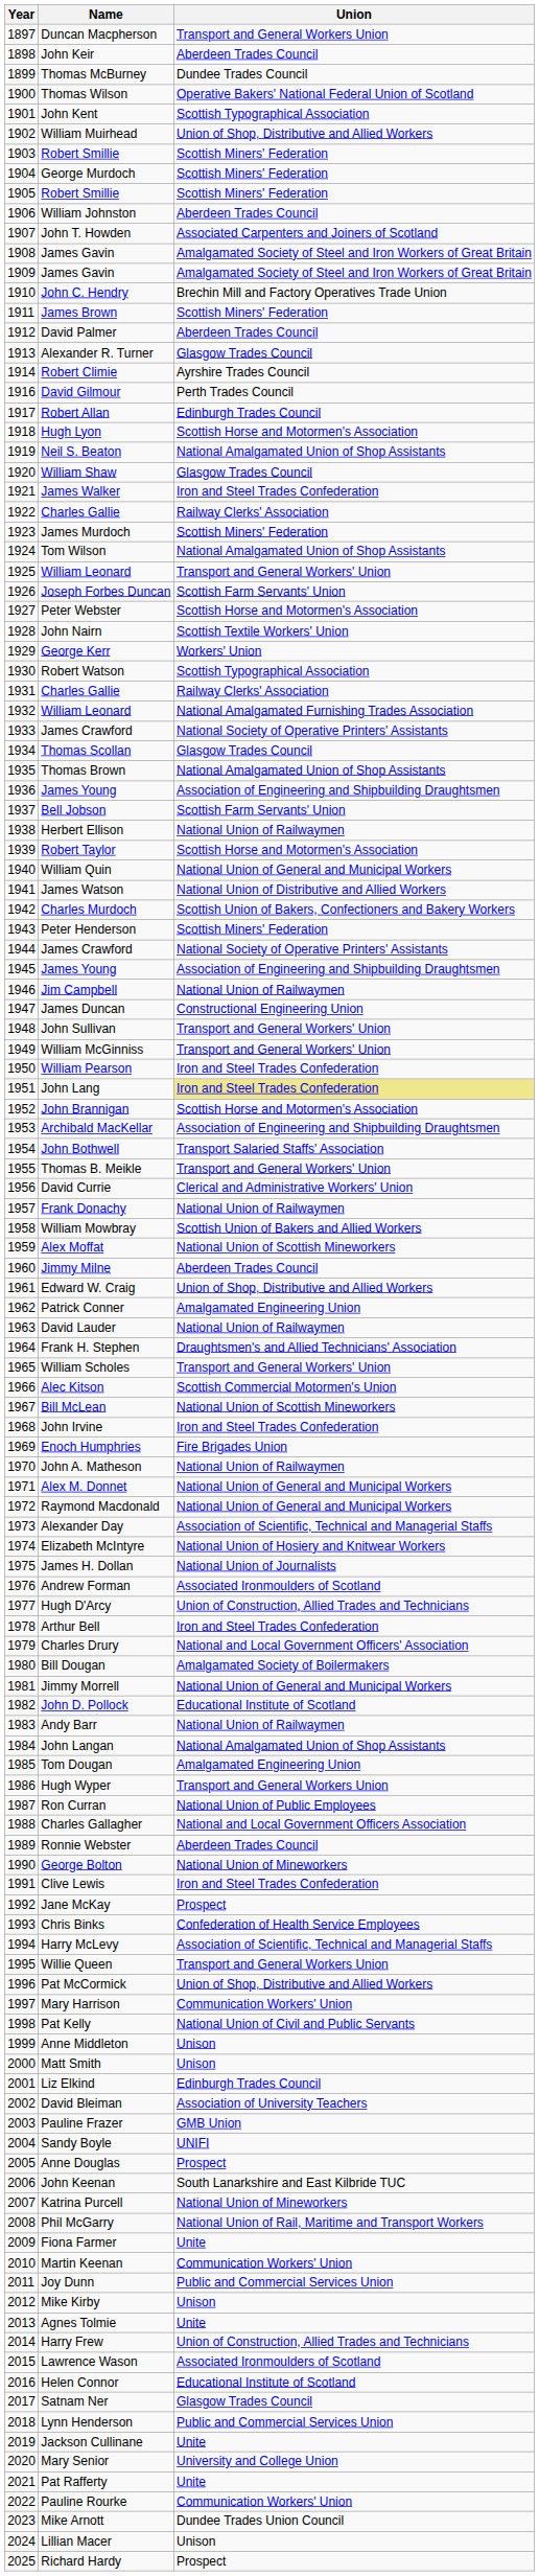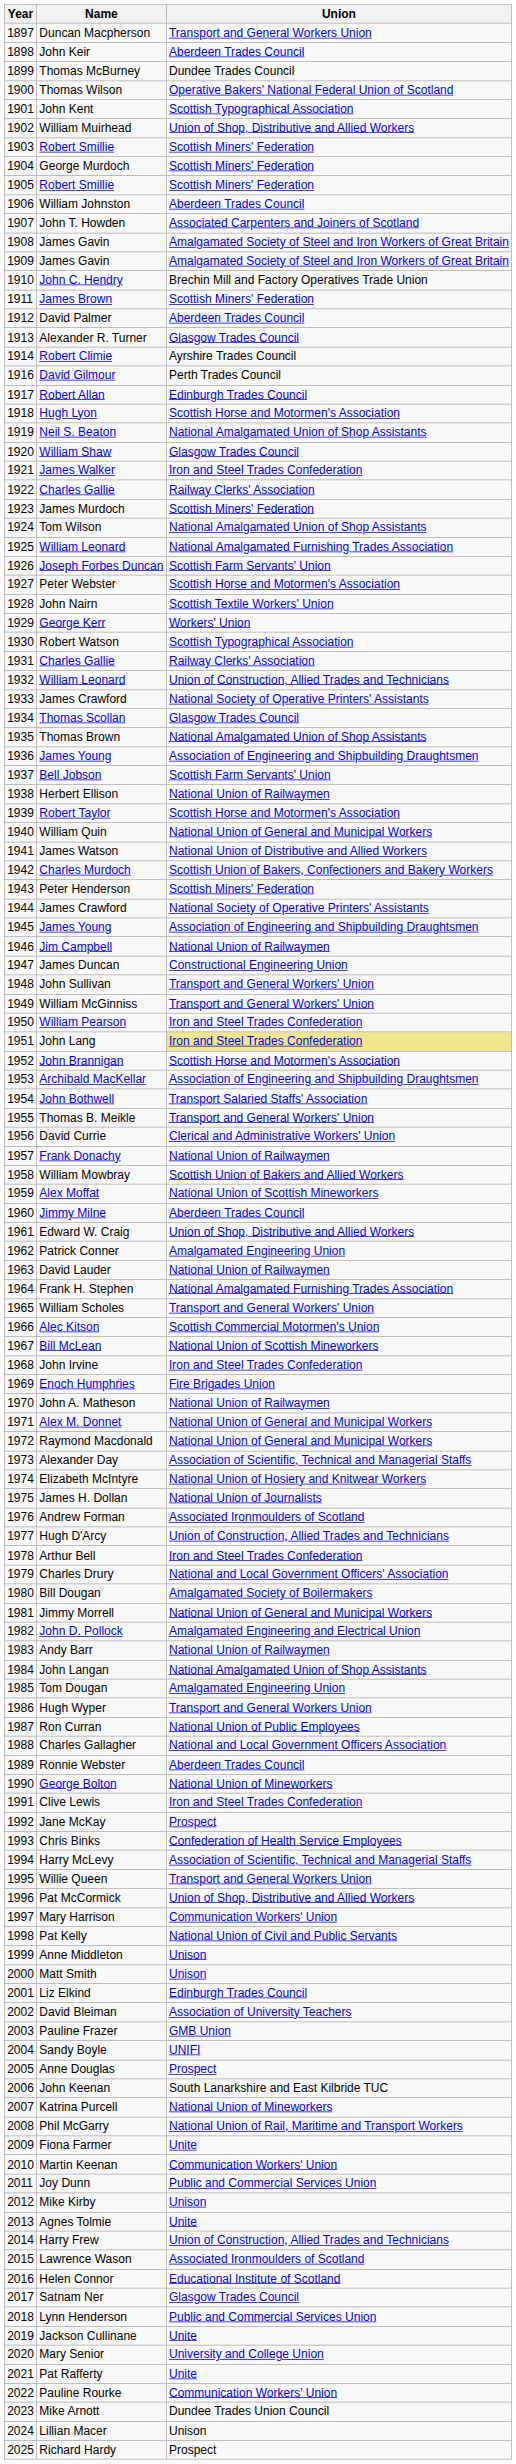 <table class="wikitable sortable">
 <tr>
 <th>Year</th>
 <th>Name</th>
 <th>Union</th>
 </tr>
 <tr>
 <td>1897</td>
 <td>Duncan Macpherson</td>
 <td><a href='#'>Transport and General Workers Union</a></td>
 </tr>
 <tr>
 <td>1898</td>
 <td>John Keir</td>
 <td><a href='#'>Aberdeen Trades Council</a></td>
 </tr>
 <tr>
 <td>1899</td>
 <td>Thomas McBurney</td>
 <td>Dundee Trades Council</td>
 </tr>
 <tr>
 <td>1900</td>
 <td>Thomas Wilson</td>
 <td><a href='#'>Operative Bakers' National Federal Union of Scotland</a></td>
 </tr>
 <tr>
 <td>1901</td>
 <td>John Kent</td>
 <td><a href='#'>Scottish Typographical Association</a></td>
 </tr>
 <tr>
 <td>1902</td>
 <td>William Muirhead</td>
 <td><a href='#'>Union of Shop, Distributive and Allied Workers</a></td>
 </tr>
 <tr>
 <td>1903</td>
 <td><a href='#'>Robert Smillie</a></td>
 <td><a href='#'>Scottish Miners' Federation</a></td>
 </tr>
 <tr>
 <td>1904</td>
 <td>George Murdoch</td>
 <td><a href='#'>Scottish Miners' Federation</a></td>
 </tr>
 <tr>
 <td>1905</td>
 <td><a href='#'>Robert Smillie</a></td>
 <td><a href='#'>Scottish Miners' Federation</a></td>
 </tr>
 <tr>
 <td>1906</td>
 <td>William Johnston</td>
 <td><a href='#'>Aberdeen Trades Council</a></td>
 </tr>
 <tr>
 <td>1907</td>
 <td>John T. Howden</td>
 <td><a href='#'>Associated Carpenters and Joiners of Scotland</a></td>
 </tr>
 <tr>
 <td>1908</td>
 <td>James Gavin</td>
 <td><a href='#'>Amalgamated Society of Steel and Iron Workers of Great Britain</a></td>
 </tr>
 <tr>
 <td>1909</td>
 <td>James Gavin</td>
 <td><a href='#'>Amalgamated Society of Steel and Iron Workers of Great Britain</a></td>
 </tr>
 <tr>
 <td>1910</td>
 <td><a href='#'>John C. Hendry</a></td>
 <td>Brechin Mill and Factory Operatives Trade Union</td>
 </tr>
 <tr>
 <td>1911</td>
 <td><a href='#'>James Brown</a></td>
 <td><a href='#'>Scottish Miners' Federation</a></td>
 </tr>
 <tr>
 <td>1912</td>
 <td>David Palmer</td>
 <td><a href='#'>Aberdeen Trades Council</a></td>
 </tr>
 <tr>
 <td>1913</td>
 <td>Alexander R. Turner</td>
 <td><a href='#'>Glasgow Trades Council</a></td>
 </tr>
 <tr>
 <td>1914</td>
 <td><a href='#'>Robert Climie</a></td>
 <td>Ayrshire Trades Council</td>
 </tr>
 <tr>
 <td>1916</td>
 <td><a href='#'>David Gilmour</a></td>
 <td>Perth Trades Council</td>
 </tr>
 <tr>
 <td>1917</td>
 <td><a href='#'>Robert Allan</a></td>
 <td><a href='#'>Edinburgh Trades Council</a></td>
 </tr>
 <tr>
 <td>1918</td>
 <td><a href='#'>Hugh Lyon</a></td>
 <td><a href='#'>Scottish Horse and Motormen's Association</a></td>
 </tr>
 <tr>
 <td>1919</td>
 <td><a href='#'>Neil S. Beaton</a></td>
 <td><a href='#'>National Amalgamated Union of Shop Assistants</a></td>
 </tr>
 <tr>
 <td>1920</td>
 <td><a href='#'>William Shaw</a></td>
 <td><a href='#'>Glasgow Trades Council</a></td>
 </tr>
 <tr>
 <td>1921</td>
 <td><a href='#'>James Walker</a></td>
 <td><a href='#'>Iron and Steel Trades Confederation</a></td>
 </tr>
 <tr>
 <td>1922</td>
 <td><a href='#'>Charles Gallie</a></td>
 <td><a href='#'>Railway Clerks' Association</a></td>
 </tr>
 <tr>
 <td>1923</td>
 <td>James Murdoch</td>
 <td><a href='#'>Scottish Miners' Federation</a></td>
 </tr>
 <tr>
 <td>1924</td>
 <td>Tom Wilson</td>
 <td><a href='#'>National Amalgamated Union of Shop Assistants</a></td>
 </tr>
 <tr>
 <td>1925</td>
 <td><a href='#'>William Leonard</a></td>
-<td><a href='#'>Transport and General Workers' Union</a></td>
+<td><a href='#'>National Amalgamated Furnishing Trades Association</a></td>
 </tr>
 <tr>
 <td>1926</td>
 <td><a href='#'>Joseph Forbes Duncan</a></td>
 <td><a href='#'>Scottish Farm Servants' Union</a></td>
 </tr>
 <tr>
 <td>1927</td>
 <td>Peter Webster</td>
 <td><a href='#'>Scottish Horse and Motormen's Association</a></td>
 </tr>
 <tr>
 <td>1928</td>
 <td>John Nairn</td>
 <td><a href='#'>Scottish Textile Workers' Union</a></td>
 </tr>
 <tr>
 <td>1929</td>
 <td><a href='#'>George Kerr</a></td>
 <td><a href='#'>Workers' Union</a></td>
 </tr>
 <tr>
 <td>1930</td>
 <td>Robert Watson</td>
 <td><a href='#'>Scottish Typographical Association</a></td>
 </tr>
 <tr>
 <td>1931</td>
 <td><a href='#'>Charles Gallie</a></td>
 <td><a href='#'>Railway Clerks' Association</a></td>
 </tr>
 <tr>
 <td>1932</td>
 <td><a href='#'>William Leonard</a></td>
-<td><a href='#'>National Amalgamated Furnishing Trades Association</a></td>
+<td><a href='#'>Union of Construction, Allied Trades and Technicians</a></td>
 </tr>
 <tr>
 <td>1933</td>
 <td>James Crawford</td>
 <td><a href='#'>National Society of Operative Printers' Assistants</a></td>
 </tr>
 <tr>
 <td>1934</td>
 <td><a href='#'>Thomas Scollan</a></td>
 <td><a href='#'>Glasgow Trades Council</a></td>
 </tr>
 <tr>
 <td>1935</td>
 <td>Thomas Brown</td>
 <td><a href='#'>National Amalgamated Union of Shop Assistants</a></td>
 </tr>
 <tr>
 <td>1936</td>
 <td><a href='#'>James Young</a></td>
 <td><a href='#'>Association of Engineering and Shipbuilding Draughtsmen</a></td>
 </tr>
 <tr>
 <td>1937</td>
 <td><a href='#'>Bell Jobson</a></td>
 <td><a href='#'>Scottish Farm Servants' Union</a></td>
 </tr>
 <tr>
 <td>1938</td>
 <td>Herbert Ellison</td>
 <td><a href='#'>National Union of Railwaymen</a></td>
 </tr>
 <tr>
 <td>1939</td>
 <td><a href='#'>Robert Taylor</a></td>
 <td><a href='#'>Scottish Horse and Motormen's Association</a></td>
 </tr>
 <tr>
 <td>1940</td>
 <td>William Quin</td>
 <td><a href='#'>National Union of General and Municipal Workers</a></td>
 </tr>
 <tr>
 <td>1941</td>
 <td>James Watson</td>
 <td><a href='#'>National Union of Distributive and Allied Workers</a></td>
 </tr>
 <tr>
 <td>1942</td>
 <td><a href='#'>Charles Murdoch</a></td>
 <td><a href='#'>Scottish Union of Bakers, Confectioners and Bakery Workers</a></td>
 </tr>
 <tr>
 <td>1943</td>
 <td>Peter Henderson</td>
 <td><a href='#'>Scottish Miners' Federation</a></td>
 </tr>
 <tr>
 <td>1944</td>
 <td>James Crawford</td>
 <td><a href='#'>National Society of Operative Printers' Assistants</a></td>
 </tr>
 <tr>
 <td>1945</td>
 <td><a href='#'>James Young</a></td>
 <td><a href='#'>Association of Engineering and Shipbuilding Draughtsmen</a></td>
 </tr>
 <tr>
 <td>1946</td>
 <td><a href='#'>Jim Campbell</a></td>
 <td><a href='#'>National Union of Railwaymen</a></td>
 </tr>
 <tr>
 <td>1947</td>
 <td>James Duncan</td>
 <td><a href='#'>Constructional Engineering Union</a></td>
 </tr>
 <tr>
 <td>1948</td>
 <td>John Sullivan</td>
 <td><a href='#'>Transport and General Workers' Union</a></td>
 </tr>
 <tr>
 <td>1949</td>
 <td>William McGinniss</td>
 <td><a href='#'>Transport and General Workers' Union</a></td>
 </tr>
 <tr>
 <td>1950</td>
 <td><a href='#'>William Pearson</a></td>
 <td><a href='#'>Iron and Steel Trades Confederation</a></td>
 </tr>
 <tr>
 <td>1951</td>
 <td>John Lang</td>
 <td style="background: khaki;"><a href='#'>Iron and Steel Trades Confederation</a></td>
 </tr>
 <tr>
 <td>1952</td>
 <td><a href='#'>John Brannigan</a></td>
 <td><a href='#'>Scottish Horse and Motormen's Association</a></td>
 </tr>
 <tr>
 <td>1953</td>
 <td><a href='#'>Archibald MacKellar</a></td>
 <td><a href='#'>Association of Engineering and Shipbuilding Draughtsmen</a></td>
 </tr>
 <tr>
 <td>1954</td>
 <td><a href='#'>John Bothwell</a></td>
 <td><a href='#'>Transport Salaried Staffs' Association</a></td>
 </tr>
 <tr>
 <td>1955</td>
 <td>Thomas B. Meikle</td>
 <td><a href='#'>Transport and General Workers' Union</a></td>
 </tr>
 <tr>
 <td>1956</td>
 <td>David Currie</td>
 <td><a href='#'>Clerical and Administrative Workers' Union</a></td>
 </tr>
 <tr>
 <td>1957</td>
 <td><a href='#'>Frank Donachy</a></td>
 <td><a href='#'>National Union of Railwaymen</a></td>
 </tr>
 <tr>
 <td>1958</td>
 <td>William Mowbray</td>
 <td><a href='#'>Scottish Union of Bakers and Allied Workers</a></td>
 </tr>
 <tr>
 <td>1959</td>
 <td><a href='#'>Alex Moffat</a></td>
 <td><a href='#'>National Union of Scottish Mineworkers</a></td>
 </tr>
 <tr>
 <td>1960</td>
 <td><a href='#'>Jimmy Milne</a></td>
 <td><a href='#'>Aberdeen Trades Council</a></td>
 </tr>
 <tr>
 <td>1961</td>
 <td>Edward W. Craig</td>
 <td><a href='#'>Union of Shop, Distributive and Allied Workers</a></td>
 </tr>
 <tr>
 <td>1962</td>
 <td>Patrick Conner</td>
 <td><a href='#'>Amalgamated Engineering Union</a></td>
 </tr>
 <tr>
 <td>1963</td>
 <td>David Lauder</td>
 <td><a href='#'>National Union of Railwaymen</a></td>
 </tr>
 <tr>
 <td>1964</td>
 <td>Frank H. Stephen</td>
-<td><a href='#'>Draughtsmen's and Allied Technicians' Association</a></td>
+<td><a href='#'>National Amalgamated Furnishing Trades Association</a></td>
 </tr>
 <tr>
 <td>1965</td>
 <td>William Scholes</td>
 <td><a href='#'>Transport and General Workers' Union</a></td>
 </tr>
 <tr>
 <td>1966</td>
 <td><a href='#'>Alec Kitson</a></td>
 <td><a href='#'>Scottish Commercial Motormen's Union</a></td>
 </tr>
 <tr>
 <td>1967</td>
 <td><a href='#'>Bill McLean</a></td>
 <td><a href='#'>National Union of Scottish Mineworkers</a></td>
 </tr>
 <tr>
 <td>1968</td>
 <td>John Irvine</td>
 <td><a href='#'>Iron and Steel Trades Confederation</a></td>
 </tr>
 <tr>
 <td>1969</td>
 <td><a href='#'>Enoch Humphries</a></td>
 <td><a href='#'>Fire Brigades Union</a></td>
 </tr>
 <tr>
 <td>1970</td>
 <td>John A. Matheson</td>
 <td><a href='#'>National Union of Railwaymen</a></td>
 </tr>
 <tr>
 <td>1971</td>
 <td><a href='#'>Alex M. Donnet</a></td>
 <td><a href='#'>National Union of General and Municipal Workers</a></td>
 </tr>
 <tr>
 <td>1972</td>
 <td>Raymond Macdonald</td>
 <td><a href='#'>National Union of General and Municipal Workers</a></td>
 </tr>
 <tr>
 <td>1973</td>
 <td>Alexander Day</td>
 <td><a href='#'>Association of Scientific, Technical and Managerial Staffs</a></td>
 </tr>
 <tr>
 <td>1974</td>
 <td>Elizabeth McIntyre</td>
 <td><a href='#'>National Union of Hosiery and Knitwear Workers</a></td>
 </tr>
 <tr>
 <td>1975</td>
 <td>James H. Dollan</td>
 <td><a href='#'>National Union of Journalists</a></td>
 </tr>
 <tr>
 <td>1976</td>
 <td>Andrew Forman</td>
 <td><a href='#'>Associated Ironmoulders of Scotland</a></td>
 </tr>
 <tr>
 <td>1977</td>
 <td>Hugh D'Arcy</td>
 <td><a href='#'>Union of Construction, Allied Trades and Technicians</a></td>
 </tr>
 <tr>
 <td>1978</td>
 <td>Arthur Bell</td>
 <td><a href='#'>Iron and Steel Trades Confederation</a></td>
 </tr>
 <tr>
 <td>1979</td>
 <td>Charles Drury</td>
 <td><a href='#'>National and Local Government Officers' Association</a></td>
 </tr>
 <tr>
 <td>1980</td>
 <td>Bill Dougan</td>
 <td><a href='#'>Amalgamated Society of Boilermakers</a></td>
 </tr>
 <tr>
 <td>1981</td>
 <td>Jimmy Morrell</td>
 <td><a href='#'>National Union of General and Municipal Workers</a></td>
 </tr>
 <tr>
 <td>1982</td>
 <td><a href='#'>John D. Pollock</a></td>
-<td><a href='#'>Educational Institute of Scotland</a></td>
+<td><a href='#'>Amalgamated Engineering and Electrical Union</a></td>
 </tr>
 <tr>
 <td>1983</td>
 <td>Andy Barr</td>
 <td><a href='#'>National Union of Railwaymen</a></td>
 </tr>
 <tr>
 <td>1984</td>
 <td>John Langan</td>
 <td><a href='#'>National Amalgamated Union of Shop Assistants</a></td>
 </tr>
 <tr>
 <td>1985</td>
 <td>Tom Dougan</td>
 <td><a href='#'>Amalgamated Engineering Union</a></td>
 </tr>
 <tr>
 <td>1986</td>
 <td>Hugh Wyper</td>
 <td><a href='#'>Transport and General Workers Union</a></td>
 </tr>
 <tr>
 <td>1987</td>
 <td>Ron Curran</td>
 <td><a href='#'>National Union of Public Employees</a></td>
 </tr>
 <tr>
 <td>1988</td>
 <td>Charles Gallagher</td>
 <td><a href='#'>National and Local Government Officers Association</a></td>
 </tr>
 <tr>
 <td>1989</td>
 <td>Ronnie Webster</td>
 <td><a href='#'>Aberdeen Trades Council</a></td>
 </tr>
 <tr>
 <td>1990</td>
 <td><a href='#'>George Bolton</a></td>
 <td><a href='#'>National Union of Mineworkers</a></td>
 </tr>
 <tr>
 <td>1991</td>
 <td>Clive Lewis</td>
 <td><a href='#'>Iron and Steel Trades Confederation</a></td>
 </tr>
 <tr>
 <td>1992</td>
 <td>Jane McKay</td>
 <td><a href='#'>Prospect</a></td>
 </tr>
 <tr>
 <td>1993</td>
 <td>Chris Binks</td>
 <td><a href='#'>Confederation of Health Service Employees</a></td>
 </tr>
 <tr>
 <td>1994</td>
 <td>Harry McLevy</td>
 <td><a href='#'>Association of Scientific, Technical and Managerial Staffs</a></td>
 </tr>
 <tr>
 <td>1995</td>
 <td>Willie Queen</td>
 <td><a href='#'>Transport and General Workers Union</a></td>
 </tr>
 <tr>
 <td>1996</td>
 <td>Pat McCormick</td>
 <td><a href='#'>Union of Shop, Distributive and Allied Workers</a></td>
 </tr>
 <tr>
 <td>1997</td>
 <td>Mary Harrison</td>
 <td><a href='#'>Communication Workers' Union</a></td>
 </tr>
 <tr>
 <td>1998</td>
 <td>Pat Kelly</td>
 <td><a href='#'>National Union of Civil and Public Servants</a></td>
 </tr>
 <tr>
 <td>1999</td>
 <td>Anne Middleton</td>
 <td><a href='#'>Unison</a></td>
 </tr>
 <tr>
 <td>2000</td>
 <td>Matt Smith</td>
 <td><a href='#'>Unison</a></td>
 </tr>
 <tr>
 <td>2001</td>
 <td>Liz Elkind</td>
 <td><a href='#'>Edinburgh Trades Council</a></td>
 </tr>
 <tr>
 <td>2002</td>
 <td>David Bleiman</td>
 <td><a href='#'>Association of University Teachers</a></td>
 </tr>
 <tr>
 <td>2003</td>
 <td>Pauline Frazer</td>
 <td><a href='#'>GMB Union</a></td>
 </tr>
 <tr>
 <td>2004</td>
 <td>Sandy Boyle</td>
 <td><a href='#'>UNIFI</a></td>
 </tr>
 <tr>
 <td>2005</td>
 <td>Anne Douglas</td>
 <td><a href='#'>Prospect</a></td>
 </tr>
 <tr>
 <td>2006</td>
 <td>John Keenan</td>
 <td>South Lanarkshire and East Kilbride TUC</td>
 </tr>
 <tr>
 <td>2007</td>
 <td>Katrina Purcell</td>
 <td><a href='#'>National Union of Mineworkers</a></td>
 </tr>
 <tr>
 <td>2008</td>
 <td>Phil McGarry</td>
 <td><a href='#'>National Union of Rail, Maritime and Transport Workers</a></td>
 </tr>
 <tr>
 <td>2009</td>
 <td>Fiona Farmer</td>
 <td><a href='#'>Unite</a></td>
 </tr>
 <tr>
 <td>2010</td>
 <td>Martin Keenan</td>
 <td><a href='#'>Communication Workers' Union</a></td>
 </tr>
 <tr>
 <td>2011</td>
 <td>Joy Dunn</td>
 <td><a href='#'>Public and Commercial Services Union</a></td>
 </tr>
 <tr>
 <td>2012</td>
 <td>Mike Kirby</td>
 <td><a href='#'>Unison</a></td>
 </tr>
 <tr>
 <td>2013</td>
 <td>Agnes Tolmie</td>
 <td><a href='#'>Unite</a></td>
 </tr>
 <tr>
 <td>2014</td>
 <td>Harry Frew</td>
 <td><a href='#'>Union of Construction, Allied Trades and Technicians</a></td>
 </tr>
 <tr>
 <td>2015</td>
 <td>Lawrence Wason</td>
 <td><a href='#'>Associated Ironmoulders of Scotland</a></td>
 </tr>
 <tr>
 <td>2016</td>
 <td>Helen Connor</td>
 <td><a href='#'>Educational Institute of Scotland</a></td>
 </tr>
 <tr>
 <td>2017</td>
 <td>Satnam Ner</td>
 <td><a href='#'>Glasgow Trades Council</a></td>
 </tr>
 <tr>
 <td>2018</td>
 <td>Lynn Henderson</td>
 <td><a href='#'>Public and Commercial Services Union</a></td>
 </tr>
 <tr>
 <td>2019</td>
 <td>Jackson Cullinane</td>
 <td><a href='#'>Unite</a></td>
 </tr>
 <tr>
 <td>2020</td>
 <td>Mary Senior</td>
 <td><a href='#'>University and College Union</a></td>
 </tr>
 <tr>
 <td>2021</td>
 <td>Pat Rafferty</td>
 <td><a href='#'>Unite</a></td>
 </tr>
 <tr>
 <td>2022</td>
 <td>Pauline Rourke</td>
 <td><a href='#'>Communication Workers' Union</a></td>
 </tr>
 <tr>
 <td>2023</td>
 <td>Mike Arnott</td>
 <td>Dundee Trades Union Council</td>
 </tr>
 <tr>
 <td>2024</td>
 <td>Lillian Macer</td>
 <td>Unison</td>
 </tr>
 <tr>
 <td>2025</td>
 <td>Richard Hardy</td>
 <td>Prospect</td>
 </tr>
 </table>
